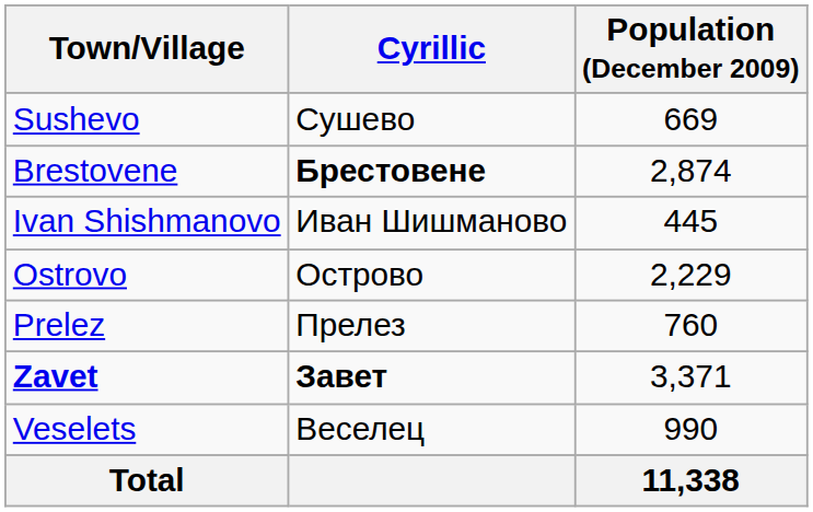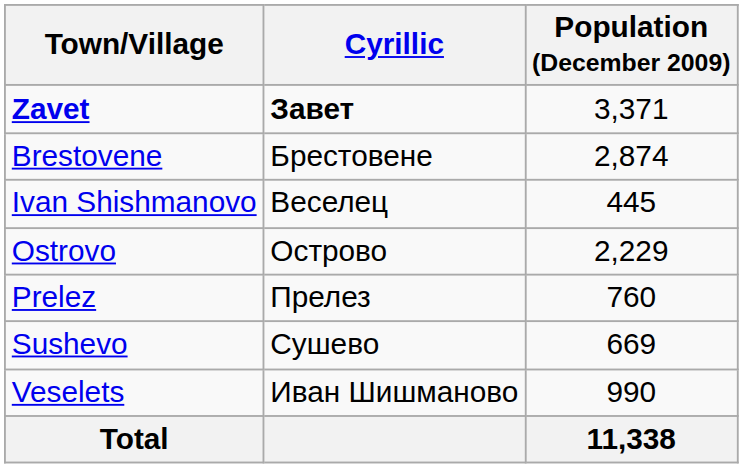 <table class="wikitable sortable">
 <tr>
 <th>Town/Village</th>
 <th><a href='#'>Cyrillic</a></th>
 <th>Population<br><small>(December 2009)</small></th>
 </tr>
 <tr>
-<td><a href='#'>Sushevo</a></td>
-<td>Сушево</td>
-<td align="center">669</td>
+<td><strong><a href='#'>Zavet</a></strong></td>
+<td><strong>Завет</strong></td>
+<td align="center">3,371</td>
 </tr>
 <tr>
 <td><a href='#'>Brestovene</a></td>
-<td><strong>Брестовене</strong></td>
+<td>Брестовене</td>
 <td align="center">2,874</td>
 </tr>
 <tr>
 <td><a href='#'>Ivan Shishmanovo</a></td>
-<td>Иван Шишманово</td>
+<td>Веселец</td>
 <td align="center">445</td>
 </tr>
 <tr>
 <td><a href='#'>Ostrovo</a></td>
 <td>Острово</td>
 <td align="center">2,229</td>
 </tr>
 <tr>
 <td><a href='#'>Prelez</a></td>
 <td>Прелез</td>
 <td align="center">760</td>
 </tr>
 <tr>
-<td><strong><a href='#'>Zavet</a></strong></td>
-<td><strong>Завет</strong></td>
-<td align="center">3,371</td>
+<td><a href='#'>Sushevo</a></td>
+<td>Сушево</td>
+<td align="center">669</td>
 </tr>
 <tr>
 <td><a href='#'>Veselets</a></td>
-<td>Веселец</td>
+<td>Иван Шишманово</td>
 <td align="center">990</td>
 </tr>
 <tr>
 <th>Total</th>
 <th></th>
 <th align="center">11,338</th>
 </tr>
 </table>
